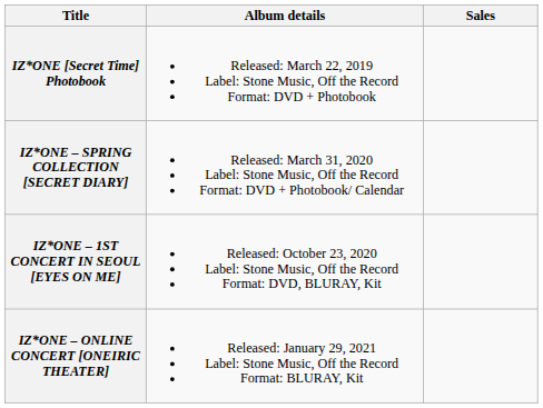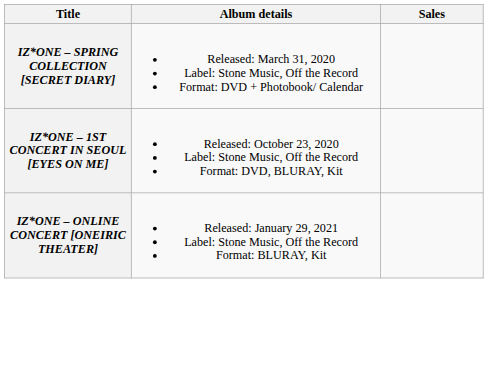 <table class="wikitable plainrowheaders" style="text-align:center;">
 <tr>
 <th scope="col" style="width:10em;">Title</th>
 <th scope="col" style="width:20em;">Album details</th>
 <th scope="col" style="width:8em;">Sales</th>
-</tr>
-<tr>
-<th scope="row"><em>IZ*ONE [Secret Time] Photobook</em></th>
-<td><br><ul><li>Released: March 22, 2019</li><li>Label: Stone Music, Off the Record</li><li>Format: DVD + Photobook</li></ul></td>
-<td></td>
 </tr>
 <tr>
 <th scope="row"><em>IZ*ONE – SPRING COLLECTION [SECRET DIARY]</em></th>
 <td><br><ul><li>Released: March 31, 2020</li><li>Label: Stone Music, Off the Record</li><li>Format: DVD + Photobook/ Calendar</li></ul></td>
 <td></td>
 </tr>
 <tr>
 <th scope="row"><em>IZ*ONE – 1ST CONCERT IN SEOUL [EYES ON ME] </em></th>
 <td><br><ul><li>Released: October 23, 2020</li><li>Label: Stone Music, Off the Record</li><li>Format: DVD, BLURAY, Kit</li></ul></td>
 <td></td>
 </tr>
 <tr>
 <th scope="row"><em>IZ*ONE – ONLINE CONCERT [ONEIRIC THEATER] </em></th>
 <td><br><ul><li>Released: January 29, 2021</li><li>Label: Stone Music, Off the Record</li><li>Format: BLURAY, Kit</li></ul></td>
 <td></td>
 </tr>
 </table>
